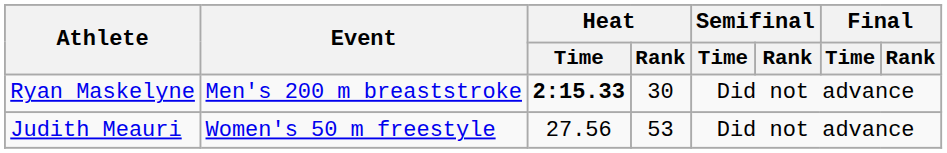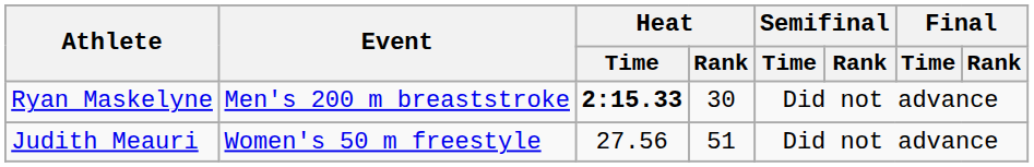 <table class=wikitable style="font-size:90%">
 <tr>
 <th rowspan="2">Athlete</th>
 <th rowspan="2">Event</th>
 <th colspan="2">Heat</th>
 <th colspan="2">Semifinal</th>
 <th colspan="2">Final</th>
 </tr>
 <tr style="font-size:95%">
 <th>Time</th>
 <th>Rank</th>
 <th>Time</th>
 <th>Rank</th>
 <th>Time</th>
 <th>Rank</th>
 </tr>
 <tr align=center>
 <td align=left><a href='#'>Ryan Maskelyne</a></td>
 <td align=left><a href='#'>Men's 200 m breaststroke</a></td>
 <td><strong>2:15.33</strong></td>
 <td>30</td>
 <td colspan="4">Did not advance</td>
 </tr>
 <tr align=center>
 <td align=left><a href='#'>Judith Meauri</a></td>
 <td align=left><a href='#'>Women's 50 m freestyle</a></td>
 <td>27.56</td>
-<td>53</td>
+<td>51</td>
 <td colspan="4">Did not advance</td>
 </tr>
 </table>
